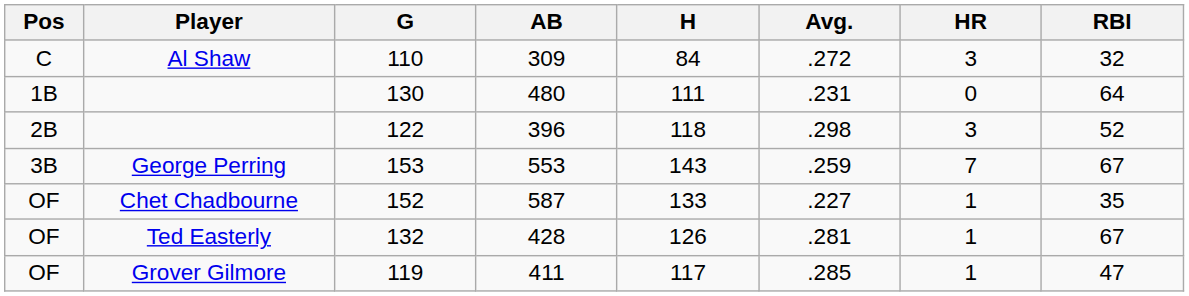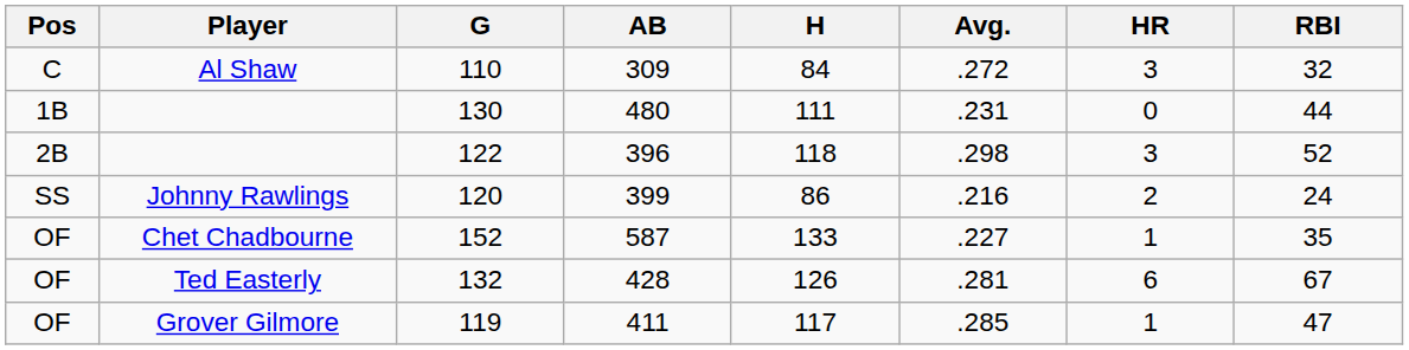 <table class="wikitable sortable">
 <tr>
 <th bgcolor="#DDDDFF" width="5%">Pos</th>
 <th bgcolor="#DDDDFF" width="16%">Player</th>
 <th bgcolor="#DDDDFF" width="9%">G</th>
 <th bgcolor="#DDDDFF" width="9%">AB</th>
 <th bgcolor="#DDDDFF" width="9%">H</th>
 <th bgcolor="#DDDDFF" width="9%">Avg.</th>
 <th bgcolor="#DDDDFF" width="9%">HR</th>
 <th bgcolor="#DDDDFF" width="9%">RBI</th>
 </tr>
 <tr align="center">
 <td>C</td>
 <td><a href='#'>Al Shaw</a></td>
 <td>110</td>
 <td>309</td>
 <td>84</td>
 <td>.272</td>
 <td>3</td>
 <td>32</td>
 </tr>
 <tr align="center">
 <td>1B</td>
 <td></td>
 <td>130</td>
 <td>480</td>
 <td>111</td>
 <td>.231</td>
 <td>0</td>
-<td>64</td>
+<td>44</td>
 </tr>
 <tr align="center">
 <td>2B</td>
 <td></td>
 <td>122</td>
 <td>396</td>
 <td>118</td>
 <td>.298</td>
 <td>3</td>
 <td>52</td>
 </tr>
 <tr align="center">
-<td>3B</td>
-<td><a href='#'>George Perring</a></td>
-<td>153</td>
-<td>553</td>
-<td>143</td>
-<td>.259</td>
-<td>7</td>
-<td>67</td>
+<td>SS</td>
+<td><a href='#'>Johnny Rawlings</a></td>
+<td>120</td>
+<td>399</td>
+<td>86</td>
+<td>.216</td>
+<td>2</td>
+<td>24</td>
 </tr>
 <tr align="center">
 <td>OF</td>
 <td><a href='#'>Chet Chadbourne</a></td>
 <td>152</td>
 <td>587</td>
 <td>133</td>
 <td>.227</td>
 <td>1</td>
 <td>35</td>
 </tr>
 <tr align="center">
 <td>OF</td>
 <td><a href='#'>Ted Easterly</a></td>
 <td>132</td>
 <td>428</td>
 <td>126</td>
 <td>.281</td>
-<td>1</td>
+<td>6</td>
 <td>67</td>
 </tr>
 <tr align="center">
 <td>OF</td>
 <td><a href='#'>Grover Gilmore</a></td>
 <td>119</td>
 <td>411</td>
 <td>117</td>
 <td>.285</td>
 <td>1</td>
 <td>47</td>
 </tr>
 </table>
